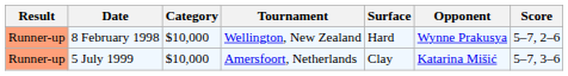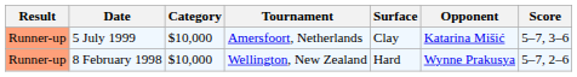 <table class="sortable wikitable" style=font-size:97%>
 <tr>
 <th>Result</th>
 <th>Date</th>
 <th>Category</th>
 <th>Tournament</th>
 <th>Surface</th>
 <th>Opponent</th>
 <th>Score</th>
 </tr>
+<tr bgcolor=f0f8ff>
+<td style="background:#ffa07a;">Runner-up</td>
+<td>5 July 1999</td>
+<td>$10,000</td>
+<td><a href='#'>Amersfoort</a>, Netherlands</td>
+<td>Clay</td>
+<td> <a href='#'>Katarina Mišić</a></td>
+<td>5–7, 3–6</td>
+</tr>
 <tr style="background:#f0f8ff;">
 <td style="background:#ffa07a;">Runner-up</td>
 <td>8 February 1998</td>
 <td>$10,000</td>
 <td><a href='#'>Wellington</a>, New Zealand</td>
 <td>Hard</td>
 <td> <a href='#'>Wynne Prakusya</a></td>
 <td>5–7, 2–6</td>
 </tr>
-<tr bgcolor=f0f8ff>
-<td style="background:#ffa07a;">Runner-up</td>
-<td>5 July 1999</td>
-<td>$10,000</td>
-<td><a href='#'>Amersfoort</a>, Netherlands</td>
-<td>Clay</td>
-<td> <a href='#'>Katarina Mišić</a></td>
-<td>5–7, 3–6</td>
-</tr>
 </table>
